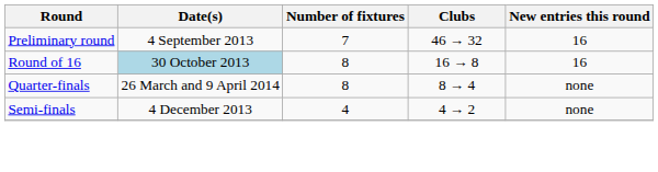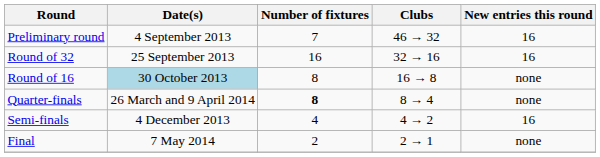 <table class="wikitable" style="text-align:center">
 <tr>
 <th>Round</th>
 <th>Date(s)</th>
 <th>Number of fixtures</th>
 <th width=100>Clubs</th>
 <th>New entries this round</th>
 </tr>
 <tr>
 <td style="text-align:left;"><a href='#'>Preliminary round</a></td>
 <td>4 September 2013</td>
 <td>7</td>
 <td>46 → 32</td>
 <td>16</td>
 </tr>
 <tr>
+<td style="text-align:left;"><a href='#'>Round of 32</a></td>
+<td>25 September 2013</td>
+<td>16</td>
+<td>32 → 16</td>
+<td>16</td>
+</tr>
+<tr>
 <td style="text-align:left;"><a href='#'>Round of 16</a></td>
 <td style="background: lightblue;">30 October 2013</td>
 <td>8</td>
 <td>16 → 8</td>
-<td>16</td>
+<td>none</td>
 </tr>
 <tr>
 <td style="text-align:left;"><a href='#'>Quarter-finals</a></td>
 <td>26 March and 9 April 2014</td>
-<td>8</td>
+<td><strong>8</strong></td>
 <td>8 → 4</td>
 <td>none</td>
 </tr>
 <tr>
 <td style="text-align:left;"><a href='#'>Semi-finals</a></td>
 <td>4 December 2013</td>
 <td>4</td>
 <td>4 → 2</td>
+<td>16</td>
+</tr>
+<tr>
+<td style="text-align:left;"><a href='#'>Final</a></td>
+<td>7 May 2014</td>
+<td>2</td>
+<td>2 → 1</td>
 <td>none</td>
 </tr>
 <tr>
 </tr>
 </table>
